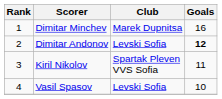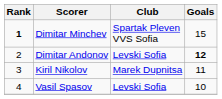 <table class="wikitable" style="text-align:center">
 <tr>
 <th>Rank</th>
 <th>Scorer</th>
 <th>Club</th>
 <th>Goals</th>
 </tr>
 <tr>
-<td rowspan="1">1</td>
+<td rowspan="1"><strong>1</strong></td>
 <td align="left"> <a href='#'>Dimitar Minchev</a></td>
-<td align="left"><a href='#'>Marek Dupnitsa</a></td>
-<td rowspan="1">16</td>
+<td align="left"><a href='#'>Spartak Pleven</a><br>VVS Sofia</td>
+<td rowspan="1">15</td>
 </tr>
 <tr>
 <td rowspan="1">2</td>
 <td align="left"> <a href='#'>Dimitar Andonov</a></td>
 <td align="left"><a href='#'>Levski Sofia</a></td>
 <td rowspan="1"><strong>12</strong></td>
 </tr>
 <tr>
 <td rowspan="1">3</td>
 <td align="left"> <a href='#'>Kiril Nikolov</a></td>
-<td align="left"><a href='#'>Spartak Pleven</a><br>VVS Sofia</td>
+<td align="left"><a href='#'>Marek Dupnitsa</a></td>
 <td rowspan="1">11</td>
 </tr>
 <tr>
 <td rowspan="1">4</td>
 <td align="left"> <a href='#'>Vasil Spasov</a></td>
 <td align="left"><a href='#'>Levski Sofia</a></td>
 <td rowspan="1">10</td>
 </tr>
 <tr>
 </tr>
 </table>
